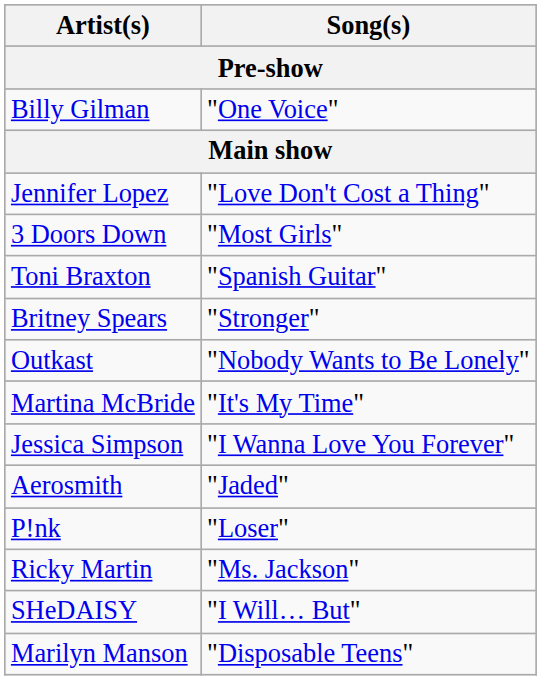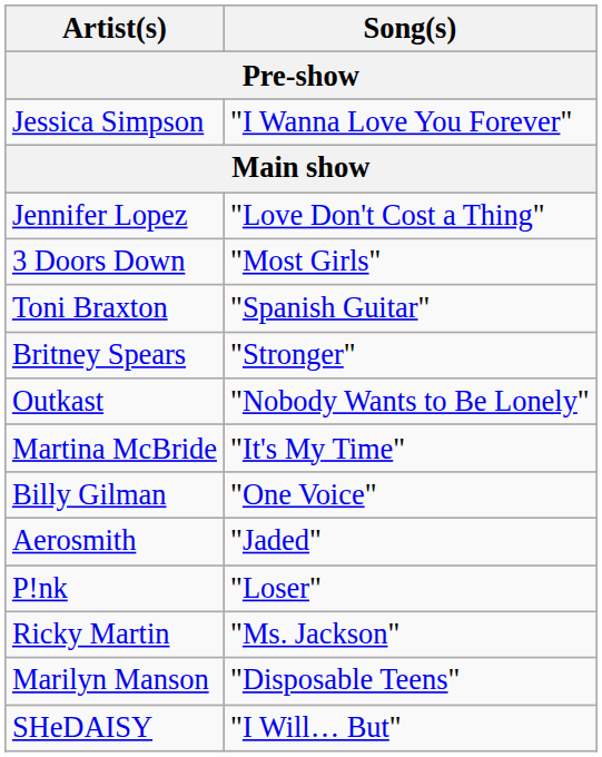 <table class="wikitable">
 <tr>
 <th>Artist(s)</th>
 <th>Song(s)</th>
 </tr>
 <tr>
 <th colspan="2">Pre-show</th>
 </tr>
 <tr>
-<td><a href='#'>Billy Gilman</a></td>
-<td>"<a href='#'>One Voice</a>"</td>
+<td><a href='#'>Jessica Simpson</a></td>
+<td>"<a href='#'>I Wanna Love You Forever</a>"</td>
 </tr>
 <tr>
 <th colspan="2">Main show</th>
 </tr>
 <tr>
 <td><a href='#'>Jennifer Lopez</a></td>
 <td>"<a href='#'>Love Don't Cost a Thing</a>"</td>
 </tr>
 <tr>
 <td><a href='#'>3 Doors Down</a></td>
 <td>"<a href='#'>Most Girls</a>"</td>
 </tr>
 <tr>
 <td><a href='#'>Toni Braxton</a></td>
 <td>"<a href='#'>Spanish Guitar</a>"</td>
 </tr>
 <tr>
 <td><a href='#'>Britney Spears</a></td>
 <td>"<a href='#'>Stronger</a>"</td>
 </tr>
 <tr>
 <td><a href='#'>Outkast</a></td>
 <td>"<a href='#'>Nobody Wants to Be Lonely</a>"</td>
 </tr>
 <tr>
 <td><a href='#'>Martina McBride</a></td>
 <td>"<a href='#'>It's My Time</a>"</td>
 </tr>
 <tr>
-<td><a href='#'>Jessica Simpson</a></td>
-<td>"<a href='#'>I Wanna Love You Forever</a>"</td>
+<td><a href='#'>Billy Gilman</a></td>
+<td>"<a href='#'>One Voice</a>"</td>
 </tr>
 <tr>
 <td><a href='#'>Aerosmith</a></td>
 <td>"<a href='#'>Jaded</a>"</td>
 </tr>
 <tr>
 <td><a href='#'>P!nk</a></td>
 <td>"<a href='#'>Loser</a>"</td>
 </tr>
 <tr>
 <td><a href='#'>Ricky Martin</a></td>
 <td>"<a href='#'>Ms. Jackson</a>"</td>
 </tr>
 <tr>
+<td><a href='#'>Marilyn Manson</a></td>
+<td>"<a href='#'>Disposable Teens</a>"</td>
+</tr>
+<tr>
 <td><a href='#'>SHeDAISY</a></td>
 <td>"<a href='#'>I Will… But</a>"</td>
 </tr>
-<tr>
-<td><a href='#'>Marilyn Manson</a></td>
-<td>"<a href='#'>Disposable Teens</a>"</td>
-</tr>
 </table>
